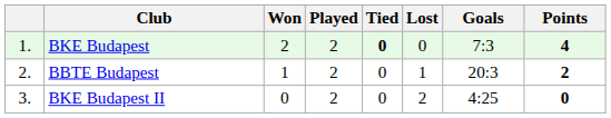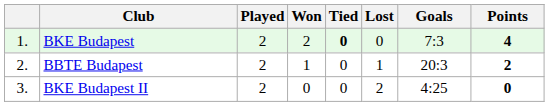 <table class="wikitable">
 <tr>
 <th width="30"></th>
 <th width="200">Club</th>
+<th width="30">Played</th>
 <th width="30">Won</th>
-<th width="30">Played</th>
 <th width="30">Tied</th>
 <th width="30">Lost</th>
 <th width="70">Goals</th>
 <th width="70">Points</th>
 </tr>
 <tr bgcolor="#e6fae6" align="center">
 <td>1.</td>
 <td align="left"><a href='#'>BKE Budapest</a></td>
 <td>2</td>
 <td>2</td>
 <td><strong>0</strong></td>
 <td>0</td>
 <td>7:3</td>
 <td><strong>4</strong></td>
 </tr>
 <tr bgcolor="#FFFFFF" align="center">
 <td>2.</td>
 <td align="left"><a href='#'>BBTE Budapest</a></td>
+<td>2</td>
 <td>1</td>
-<td>2</td>
 <td>0</td>
 <td>1</td>
 <td>20:3</td>
 <td><strong>2</strong></td>
 </tr>
 <tr bgcolor="#FFFFFF" align="center">
 <td>3.</td>
 <td align="left"><a href='#'>BKE Budapest II</a></td>
+<td>2</td>
 <td>0</td>
-<td>2</td>
 <td>0</td>
 <td>2</td>
 <td>4:25</td>
 <td><strong>0</strong></td>
 </tr>
 </table>
